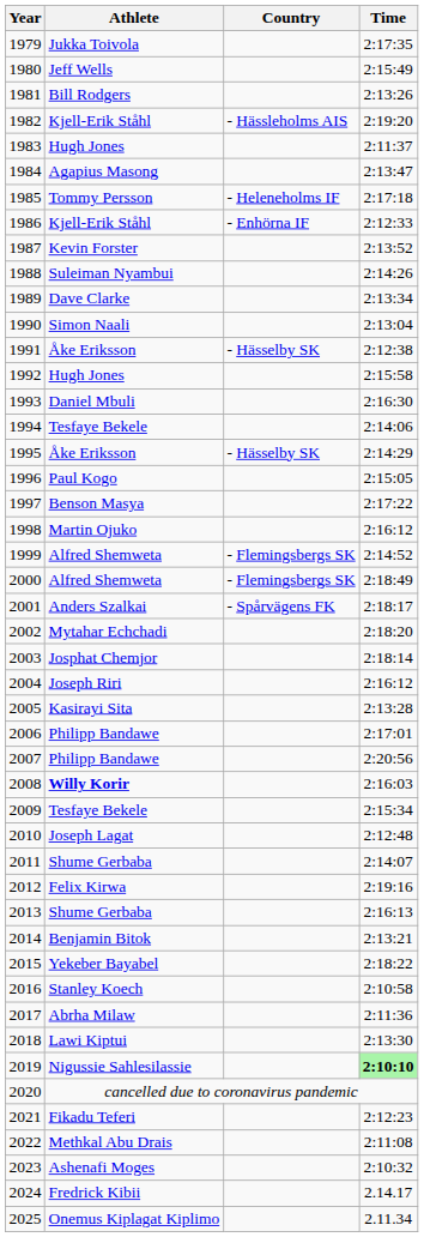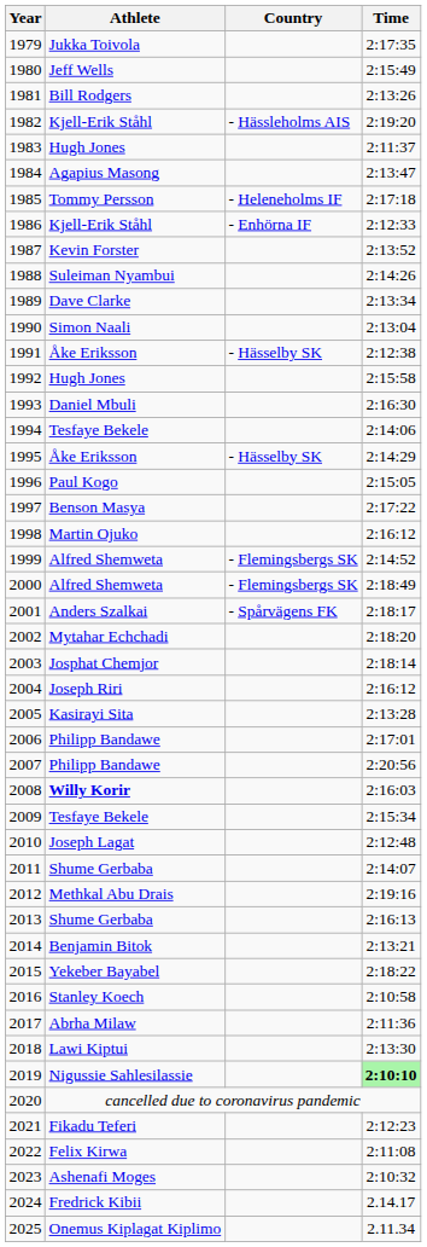 <table class="wikitable sortable" style="text-align:center">
 <tr>
 <th>Year</th>
 <th>Athlete</th>
 <th>Country</th>
 <th>Time</th>
 </tr>
 <tr>
 <td>1979</td>
 <td align=left><a href='#'>Jukka Toivola</a></td>
 <td align=left></td>
 <td>2:17:35</td>
 </tr>
 <tr>
 <td>1980</td>
 <td align=left><a href='#'>Jeff Wells</a></td>
 <td align=left></td>
 <td>2:15:49</td>
 </tr>
 <tr>
 <td>1981</td>
 <td align=left><a href='#'>Bill Rodgers</a></td>
 <td align=left></td>
 <td>2:13:26</td>
 </tr>
 <tr>
 <td>1982</td>
 <td align=left><a href='#'>Kjell-Erik Ståhl</a></td>
 <td align=left> - <a href='#'>Hässleholms AIS</a></td>
 <td>2:19:20</td>
 </tr>
 <tr>
 <td>1983</td>
 <td align=left><a href='#'>Hugh Jones</a></td>
 <td align=left></td>
 <td>2:11:37</td>
 </tr>
 <tr>
 <td>1984</td>
 <td align=left><a href='#'>Agapius Masong</a></td>
 <td align=left></td>
 <td>2:13:47</td>
 </tr>
 <tr>
 <td>1985</td>
 <td align=left><a href='#'>Tommy Persson</a></td>
 <td align=left> - <a href='#'>Heleneholms IF</a></td>
 <td>2:17:18</td>
 </tr>
 <tr>
 <td>1986</td>
 <td align=left><a href='#'>Kjell-Erik Ståhl</a></td>
 <td align=left> - <a href='#'>Enhörna IF</a></td>
 <td>2:12:33</td>
 </tr>
 <tr>
 <td>1987</td>
 <td align=left><a href='#'>Kevin Forster</a></td>
 <td align=left></td>
 <td>2:13:52</td>
 </tr>
 <tr>
 <td>1988</td>
 <td align=left><a href='#'>Suleiman Nyambui</a></td>
 <td align=left></td>
 <td>2:14:26</td>
 </tr>
 <tr>
 <td>1989</td>
 <td align=left><a href='#'>Dave Clarke</a></td>
 <td align=left></td>
 <td>2:13:34</td>
 </tr>
 <tr>
 <td>1990</td>
 <td align=left><a href='#'>Simon Naali</a></td>
 <td align=left></td>
 <td>2:13:04</td>
 </tr>
 <tr>
 <td>1991</td>
 <td align=left><a href='#'>Åke Eriksson</a></td>
 <td align=left> - <a href='#'>Hässelby SK</a></td>
 <td>2:12:38</td>
 </tr>
 <tr>
 <td>1992</td>
 <td align=left><a href='#'>Hugh Jones</a></td>
 <td align=left></td>
 <td>2:15:58</td>
 </tr>
 <tr>
 <td>1993</td>
 <td align=left><a href='#'>Daniel Mbuli</a></td>
 <td align=left></td>
 <td>2:16:30</td>
 </tr>
 <tr>
 <td>1994</td>
 <td align=left><a href='#'>Tesfaye Bekele</a></td>
 <td align=left></td>
 <td>2:14:06</td>
 </tr>
 <tr>
 <td>1995</td>
 <td align=left><a href='#'>Åke Eriksson</a></td>
 <td align=left> - <a href='#'>Hässelby SK</a></td>
 <td>2:14:29</td>
 </tr>
 <tr>
 <td>1996</td>
 <td align=left><a href='#'>Paul Kogo</a></td>
 <td align=left></td>
 <td>2:15:05</td>
 </tr>
 <tr>
 <td>1997</td>
 <td align=left><a href='#'>Benson Masya</a></td>
 <td align=left></td>
 <td>2:17:22</td>
 </tr>
 <tr>
 <td>1998</td>
 <td align=left><a href='#'>Martin Ojuko</a></td>
 <td align=left></td>
 <td>2:16:12</td>
 </tr>
 <tr>
 <td>1999</td>
 <td align=left><a href='#'>Alfred Shemweta</a></td>
 <td align=left> - <a href='#'>Flemingsbergs SK</a></td>
 <td>2:14:52</td>
 </tr>
 <tr>
 <td>2000</td>
 <td align=left><a href='#'>Alfred Shemweta</a></td>
 <td align=left> - <a href='#'>Flemingsbergs SK</a></td>
 <td>2:18:49</td>
 </tr>
 <tr>
 <td>2001</td>
 <td align=left><a href='#'>Anders Szalkai</a></td>
 <td align=left> - <a href='#'>Spårvägens FK</a></td>
 <td>2:18:17</td>
 </tr>
 <tr>
 <td>2002</td>
 <td align=left><a href='#'>Mytahar Echchadi</a></td>
 <td align=left></td>
 <td>2:18:20</td>
 </tr>
 <tr>
 <td>2003</td>
 <td align=left><a href='#'>Josphat Chemjor</a></td>
 <td align=left></td>
 <td>2:18:14</td>
 </tr>
 <tr>
 <td>2004</td>
 <td align=left><a href='#'>Joseph Riri</a></td>
 <td align=left></td>
 <td>2:16:12</td>
 </tr>
 <tr>
 <td>2005</td>
 <td align=left><a href='#'>Kasirayi Sita</a></td>
 <td align=left></td>
 <td>2:13:28</td>
 </tr>
 <tr>
 <td>2006</td>
 <td align=left><a href='#'>Philipp Bandawe</a></td>
 <td align=left></td>
 <td>2:17:01</td>
 </tr>
 <tr>
 <td>2007</td>
 <td align=left><a href='#'>Philipp Bandawe</a></td>
 <td align=left></td>
 <td>2:20:56</td>
 </tr>
 <tr>
 <td>2008</td>
 <td align=left><strong><a href='#'>Willy Korir</a></strong></td>
 <td align=left></td>
 <td>2:16:03</td>
 </tr>
 <tr>
 <td>2009</td>
 <td align=left><a href='#'>Tesfaye Bekele</a></td>
 <td align=left></td>
 <td>2:15:34</td>
 </tr>
 <tr>
 <td>2010</td>
 <td align=left><a href='#'>Joseph Lagat</a></td>
 <td align=left></td>
 <td>2:12:48</td>
 </tr>
 <tr>
 <td>2011</td>
 <td align=left><a href='#'>Shume Gerbaba</a></td>
 <td align=left></td>
 <td>2:14:07</td>
 </tr>
 <tr>
 <td>2012</td>
-<td align=left><a href='#'>Felix Kirwa</a></td>
+<td align=left><a href='#'>Methkal Abu Drais</a></td>
 <td align=left></td>
 <td>2:19:16</td>
 </tr>
 <tr>
 <td>2013</td>
 <td align=left><a href='#'>Shume Gerbaba</a></td>
 <td align=left></td>
 <td>2:16:13</td>
 </tr>
 <tr>
 <td>2014</td>
 <td align=left><a href='#'>Benjamin Bitok</a></td>
 <td align=left></td>
 <td>2:13:21</td>
 </tr>
 <tr>
 <td>2015</td>
 <td align=left><a href='#'>Yekeber Bayabel</a></td>
 <td align=left></td>
 <td>2:18:22</td>
 </tr>
 <tr>
 <td>2016</td>
 <td align=left><a href='#'>Stanley Koech</a></td>
 <td align=left></td>
 <td>2:10:58</td>
 </tr>
 <tr>
 <td>2017</td>
 <td align=left><a href='#'>Abrha Milaw</a></td>
 <td align=left></td>
 <td>2:11:36</td>
 </tr>
 <tr>
 <td>2018</td>
 <td align=left><a href='#'>Lawi Kiptui</a></td>
 <td align=left></td>
 <td>2:13:30</td>
 </tr>
 <tr>
 <td>2019</td>
 <td align=left><a href='#'>Nigussie Sahlesilassie</a></td>
 <td align=left></td>
 <td bgcolor=#A9F5A9><strong>2:10:10</strong></td>
 </tr>
 <tr>
 <td>2020</td>
 <td colspan="3" align="center" data-sort-value=""><em>cancelled due to coronavirus pandemic</em></td>
 </tr>
 <tr>
 <td>2021</td>
 <td align=left><a href='#'>Fikadu Teferi</a></td>
 <td align=left></td>
 <td>2:12:23</td>
 </tr>
 <tr>
 <td>2022</td>
-<td align=left><a href='#'>Methkal Abu Drais</a></td>
+<td align=left><a href='#'>Felix Kirwa</a></td>
 <td align=left></td>
 <td>2:11:08</td>
 </tr>
 <tr>
 <td>2023</td>
 <td align=left><a href='#'>Ashenafi Moges</a></td>
 <td align=left></td>
 <td>2:10:32</td>
 </tr>
 <tr>
 <td>2024</td>
 <td align=left><a href='#'>Fredrick Kibii</a></td>
 <td align=left></td>
 <td>2.14.17</td>
 </tr>
 <tr>
 <td>2025</td>
 <td align=left><a href='#'>Onemus Kiplagat Kiplimo</a></td>
 <td align=left></td>
 <td>2.11.34</td>
 </tr>
 </table>
